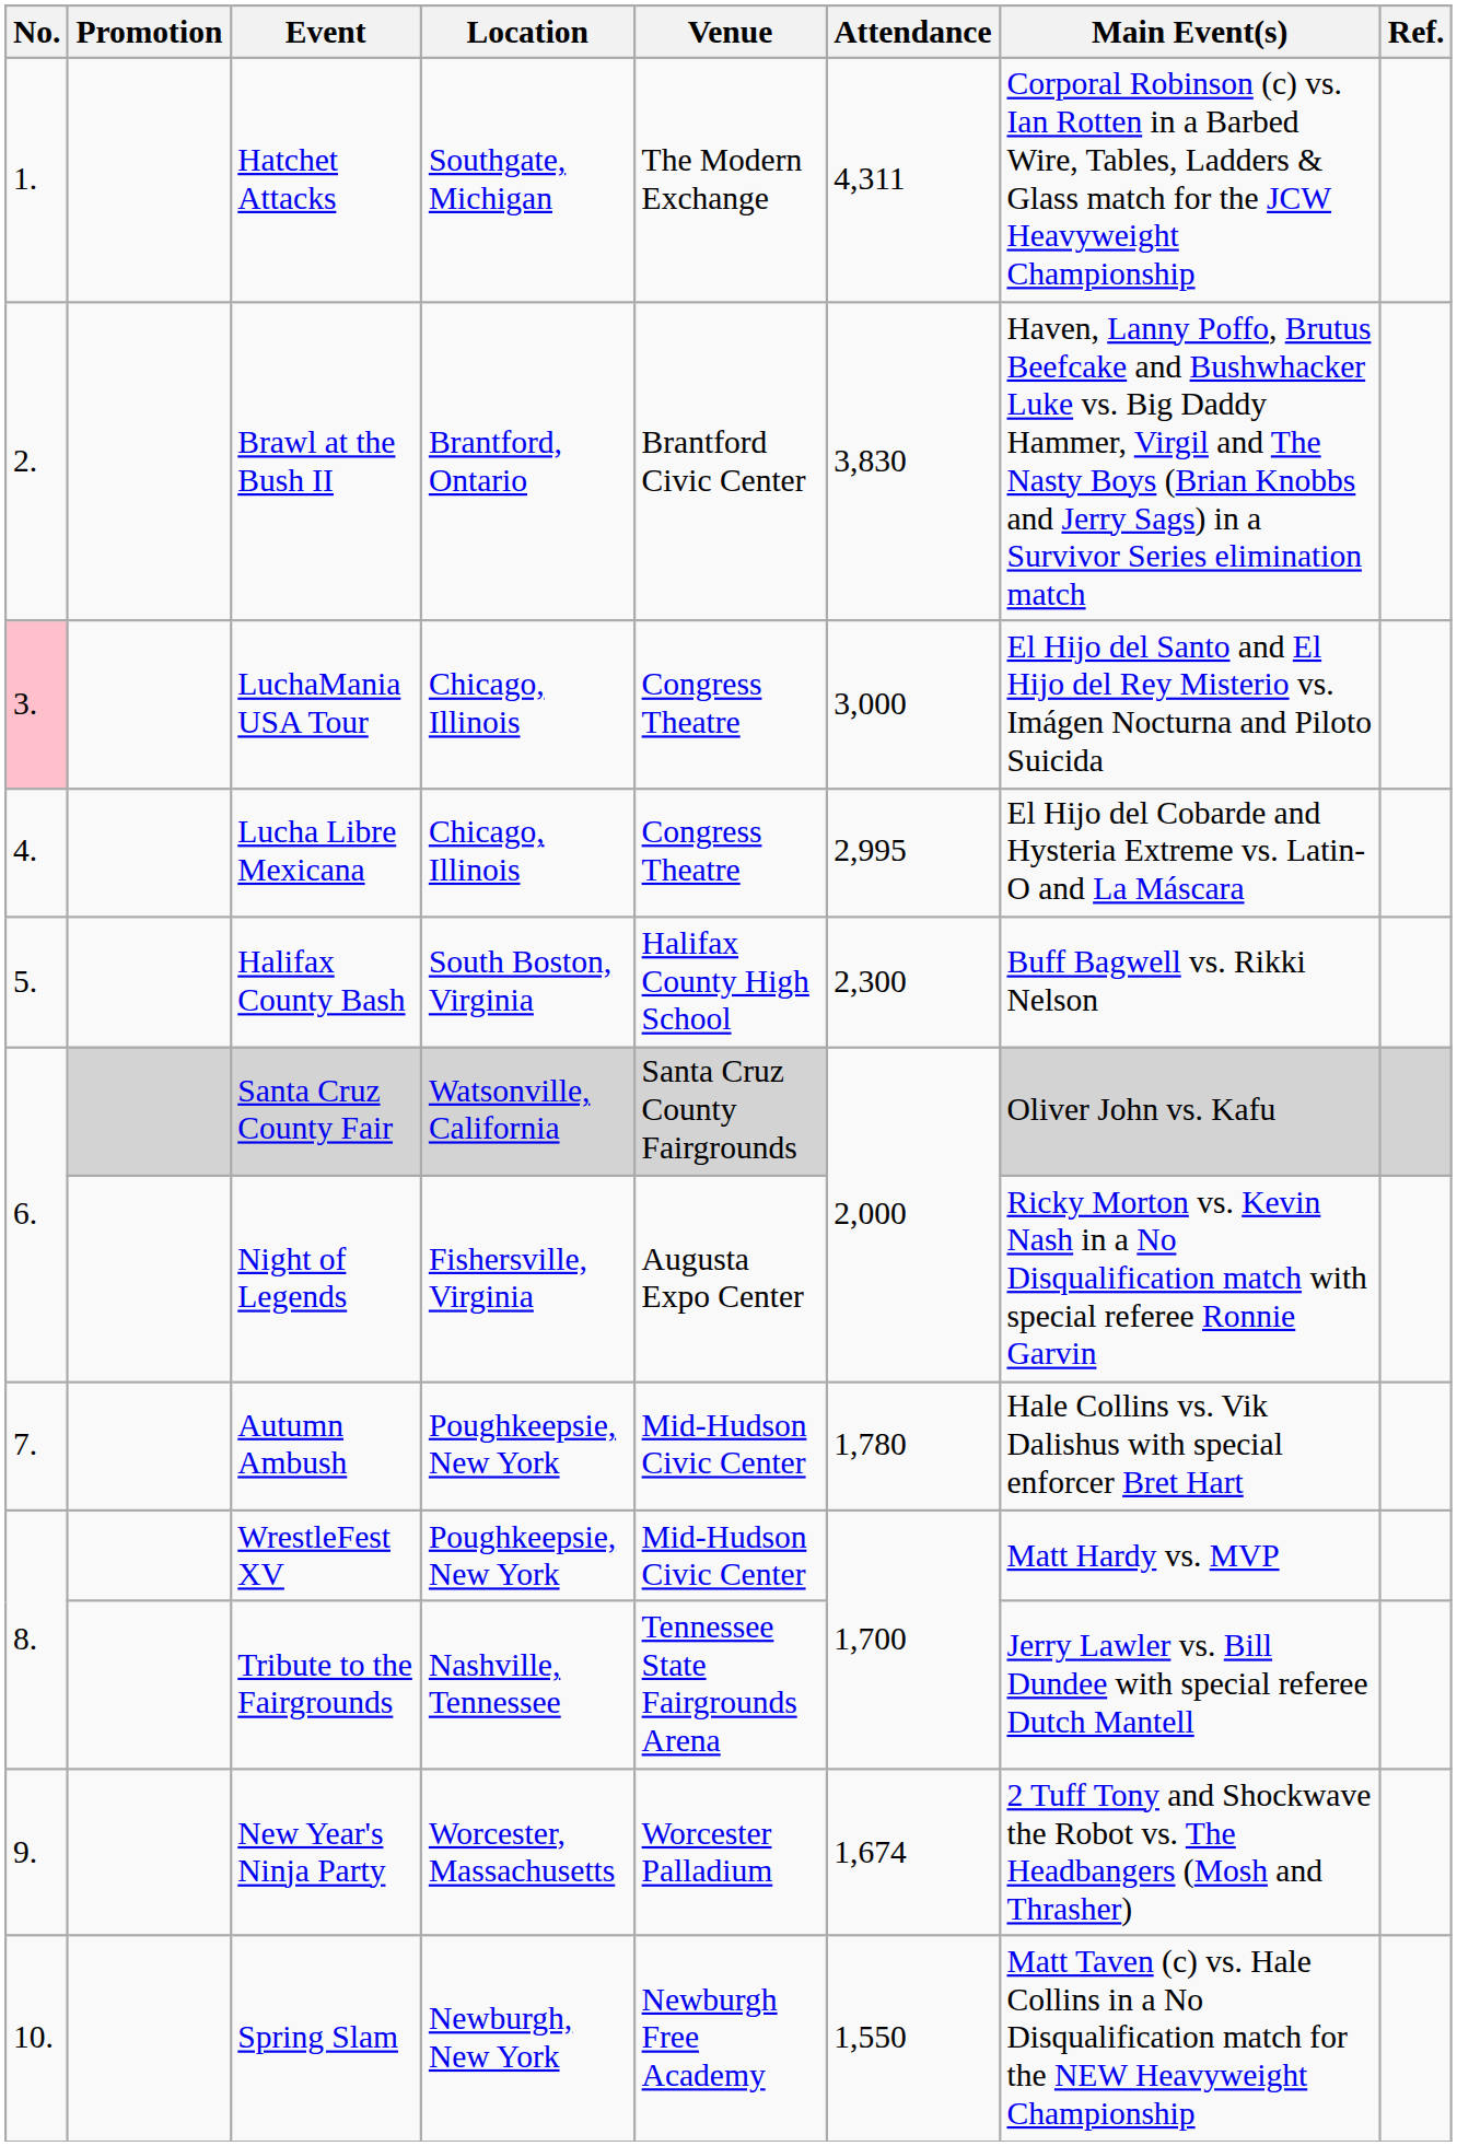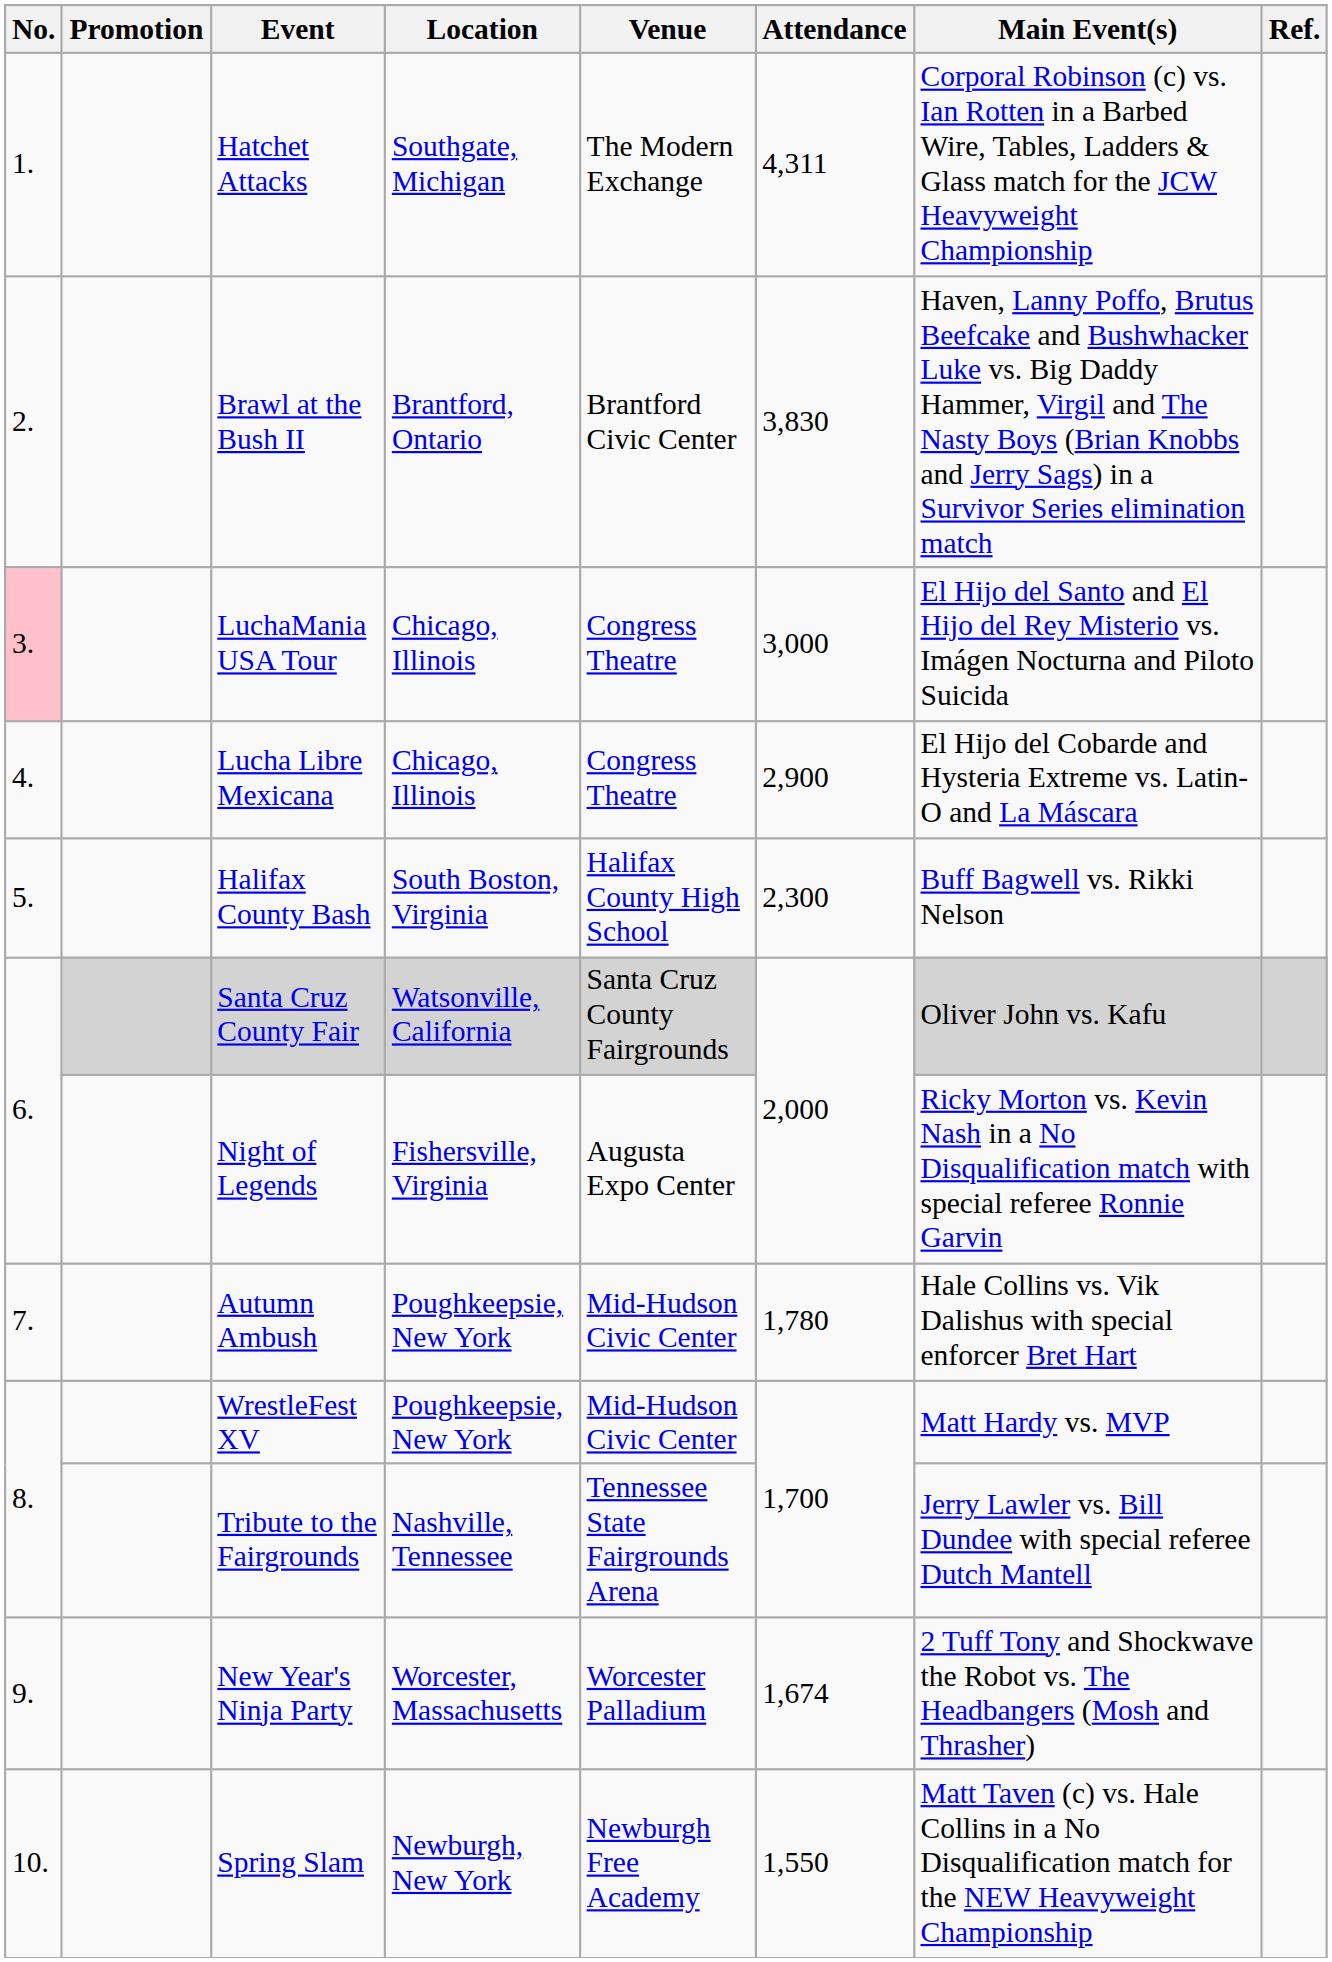 <table class="wikitable sortable" style="font-size:85%;">
 <tr>
 <th>No.</th>
 <th>Promotion</th>
 <th>Event</th>
 <th>Location</th>
 <th>Venue</th>
 <th>Attendance</th>
 <th class=unsortable>Main Event(s)</th>
 <th class=unsortable>Ref.</th>
 </tr>
 <tr>
 <td>1.</td>
 <td></td>
 <td><a href='#'>Hatchet Attacks</a> <br> </td>
 <td><a href='#'>Southgate, Michigan</a></td>
 <td>The Modern Exchange</td>
 <td>4,311</td>
 <td><a href='#'>Corporal Robinson</a> (c) vs. <a href='#'>Ian Rotten</a> in a Barbed Wire, Tables, Ladders & Glass match for the <a href='#'>JCW Heavyweight Championship</a></td>
 <td></td>
 </tr>
 <tr>
 <td>2.</td>
 <td></td>
 <td><a href='#'>Brawl at the Bush II</a> <br> </td>
 <td><a href='#'>Brantford, Ontario</a></td>
 <td>Brantford Civic Center</td>
 <td>3,830</td>
 <td>Haven, <a href='#'>Lanny Poffo</a>, <a href='#'>Brutus Beefcake</a> and <a href='#'>Bushwhacker Luke</a> vs. Big Daddy Hammer, <a href='#'>Virgil</a> and <a href='#'>The Nasty Boys</a> (<a href='#'>Brian Knobbs</a> and <a href='#'>Jerry Sags</a>) in a <a href='#'>Survivor Series elimination match</a></td>
 <td></td>
 </tr>
 <tr>
 <td style="background: pink;">3.</td>
 <td></td>
 <td><a href='#'>LuchaMania USA Tour</a> <br> </td>
 <td><a href='#'>Chicago, Illinois</a></td>
 <td><a href='#'>Congress Theatre</a></td>
 <td>3,000</td>
 <td><a href='#'>El Hijo del Santo</a> and <a href='#'>El Hijo del Rey Misterio</a> vs. Imágen Nocturna and Piloto Suicida</td>
 <td></td>
 </tr>
 <tr>
 <td>4.</td>
 <td></td>
 <td><a href='#'>Lucha Libre Mexicana</a> <br> </td>
 <td><a href='#'>Chicago, Illinois</a></td>
 <td><a href='#'>Congress Theatre</a></td>
-<td>2,995</td>
+<td>2,900</td>
 <td>El Hijo del Cobarde and Hysteria Extreme vs. Latin-O and <a href='#'>La Máscara</a></td>
 <td></td>
 </tr>
 <tr>
 <td>5.</td>
 <td></td>
 <td><a href='#'>Halifax County Bash</a> <br> </td>
 <td><a href='#'>South Boston, Virginia</a></td>
 <td><a href='#'>Halifax County High School</a></td>
 <td>2,300</td>
 <td><a href='#'>Buff Bagwell</a> vs. Rikki Nelson</td>
 <td></td>
 </tr>
 <tr>
 <td rowspan=2>6.</td>
 <td bgcolor=lightgrey></td>
 <td bgcolor=lightgrey><a href='#'>Santa Cruz County Fair</a> <br> </td>
 <td bgcolor=lightgrey><a href='#'>Watsonville, California</a></td>
 <td bgcolor=lightgrey>Santa Cruz County Fairgrounds</td>
 <td rowspan=2>2,000</td>
 <td bgcolor=lightgrey>Oliver John vs. Kafu</td>
 <td bgcolor=lightgrey></td>
 </tr>
 <tr>
 <td></td>
 <td><a href='#'>Night of Legends</a> <br> </td>
 <td><a href='#'>Fishersville, Virginia</a></td>
 <td>Augusta Expo Center</td>
 <td><a href='#'>Ricky Morton</a> vs. <a href='#'>Kevin Nash</a> in a <a href='#'>No Disqualification match</a> with special referee <a href='#'>Ronnie Garvin</a></td>
 <td></td>
 </tr>
 <tr>
 <td>7.</td>
 <td></td>
 <td><a href='#'>Autumn Ambush</a> <br> </td>
 <td><a href='#'>Poughkeepsie, New York</a></td>
 <td><a href='#'>Mid-Hudson Civic Center</a></td>
 <td>1,780</td>
 <td>Hale Collins vs. Vik Dalishus with special enforcer <a href='#'>Bret Hart</a></td>
 <td></td>
 </tr>
 <tr>
 <td rowspan=2>8.</td>
 <td></td>
 <td><a href='#'>WrestleFest XV</a> <br> </td>
 <td><a href='#'>Poughkeepsie, New York</a></td>
 <td><a href='#'>Mid-Hudson Civic Center</a></td>
 <td rowspan=2>1,700</td>
 <td><a href='#'>Matt Hardy</a> vs. <a href='#'>MVP</a></td>
 <td></td>
 </tr>
 <tr>
 <td></td>
 <td><a href='#'>Tribute to the Fairgrounds</a> <br> </td>
 <td><a href='#'>Nashville, Tennessee</a></td>
 <td><a href='#'>Tennessee State Fairgrounds Arena</a></td>
 <td><a href='#'>Jerry Lawler</a> vs. <a href='#'>Bill Dundee</a> with special referee <a href='#'>Dutch Mantell</a></td>
 <td></td>
 </tr>
 <tr>
 <td>9.</td>
 <td></td>
 <td><a href='#'>New Year's Ninja Party</a> <br> </td>
 <td><a href='#'>Worcester, Massachusetts</a></td>
 <td><a href='#'>Worcester Palladium</a></td>
 <td>1,674</td>
 <td><a href='#'>2 Tuff Tony</a> and Shockwave the Robot vs. <a href='#'>The Headbangers</a> (<a href='#'>Mosh</a> and <a href='#'>Thrasher</a>)</td>
 <td></td>
 </tr>
 <tr>
 <td>10.</td>
 <td></td>
 <td><a href='#'>Spring Slam</a> <br> </td>
 <td><a href='#'>Newburgh, New York</a></td>
 <td><a href='#'>Newburgh Free Academy</a></td>
 <td>1,550</td>
 <td><a href='#'>Matt Taven</a> (c) vs. Hale Collins in a No Disqualification match for the <a href='#'>NEW Heavyweight Championship</a></td>
 <td></td>
 </tr>
 </table>
